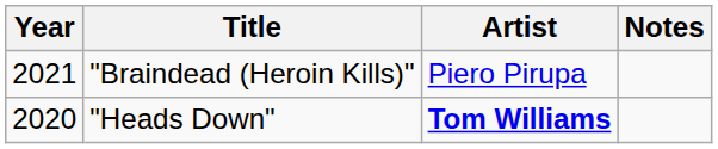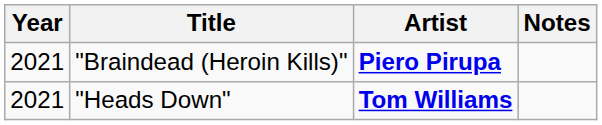 <table class="wikitable">
 <tr>
 <th>Year</th>
 <th>Title</th>
 <th>Artist</th>
 <th>Notes</th>
 </tr>
 <tr>
 <td>2021</td>
 <td>"Braindead (Heroin Kills)"</td>
-<td><a href='#'>Piero Pirupa</a></td>
+<td><strong><a href='#'>Piero Pirupa</a></strong></td>
 <td></td>
 </tr>
 <tr>
-<td>2020</td>
+<td>2021</td>
 <td>"Heads Down"</td>
 <td><strong><a href='#'>Tom Williams</a></strong></td>
 <td></td>
 </tr>
 </table>
